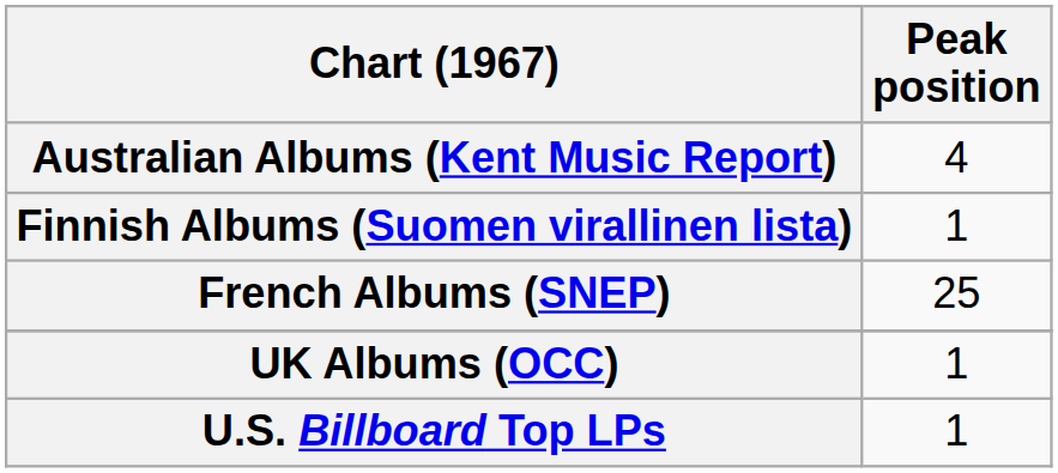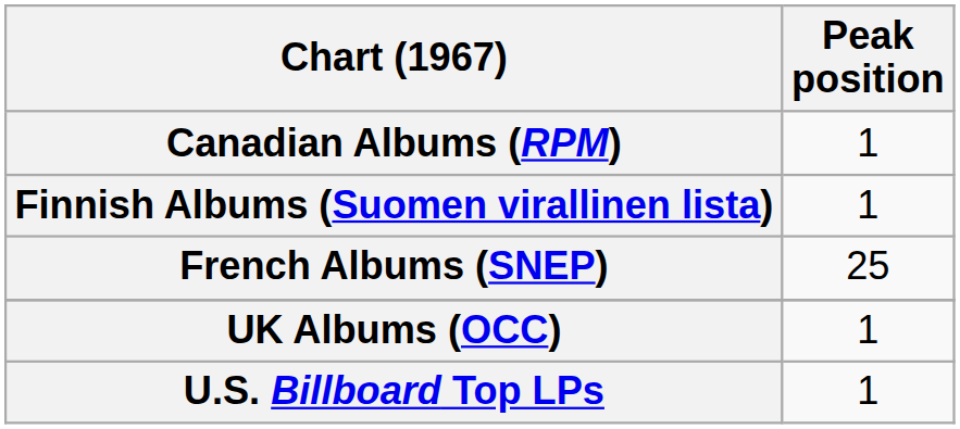 <table class="wikitable sortable plainrowheaders" style="text-align:center;">
 <tr>
 <th scope="col">Chart (1967)</th>
 <th scope="col">Peak<br> position</th>
 </tr>
 <tr>
-<th scope="row">Australian Albums (<a href='#'>Kent Music Report</a>)</th>
-<td>4</td>
+<th scope="row">Canadian Albums (<em><a href='#'>RPM</a></em>)</th>
+<td>1</td>
 </tr>
 <tr>
 <th scope="row">Finnish Albums (<a href='#'>Suomen virallinen lista</a>)</th>
 <td>1</td>
 </tr>
 <tr>
 <th scope="row">French Albums (<a href='#'>SNEP</a>)</th>
 <td>25</td>
 </tr>
 <tr>
 </tr>
 <tr>
 </tr>
 <tr>
 <th scope="row">UK Albums (<a href='#'>OCC</a>)</th>
 <td>1</td>
 </tr>
 <tr>
 <th scope="row">U.S. <a href='#'><em>Billboard</em> Top LPs</a></th>
 <td>1</td>
 </tr>
 </table>
